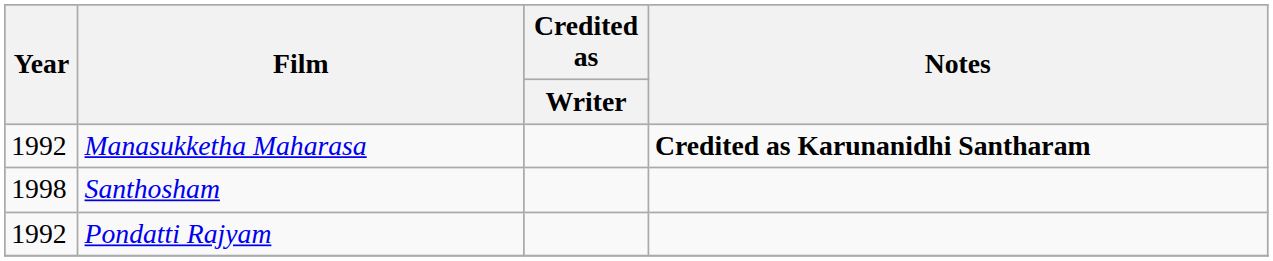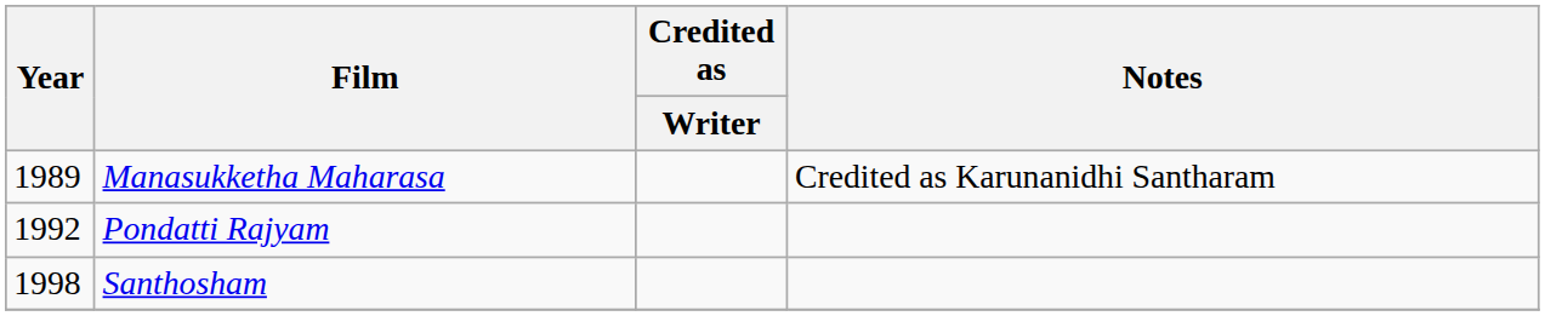 <table class="wikitable sortable">
 <tr>
 <th rowspan="2" style="width:35px;">Year</th>
 <th rowspan="2" style="width:250px;">Film</th>
 <th>Credited as</th>
 <th rowspan="2"  style="text-align:center; width:350px;" class="unsortable">Notes</th>
 </tr>
 <tr>
 <th width=65>Writer</th>
 </tr>
 <tr>
-<td>1992</td>
+<td>1989</td>
 <td><em><a href='#'>Manasukketha Maharasa</a></em></td>
 <td></td>
-<td><strong>Credited as Karunanidhi Santharam</strong></td>
+<td>Credited as Karunanidhi Santharam</td>
+</tr>
+<tr>
+<td>1992</td>
+<td><em><a href='#'>Pondatti Rajyam</a></em></td>
+<td></td>
+<td></td>
 </tr>
 <tr>
 <td>1998</td>
 <td><em><a href='#'>Santhosham</a></em></td>
 <td></td>
 <td></td>
 </tr>
 <tr>
-<td>1992</td>
-<td><em><a href='#'>Pondatti Rajyam</a></em></td>
-<td></td>
-<td></td>
-</tr>
-<tr>
 </tr>
 </table>
